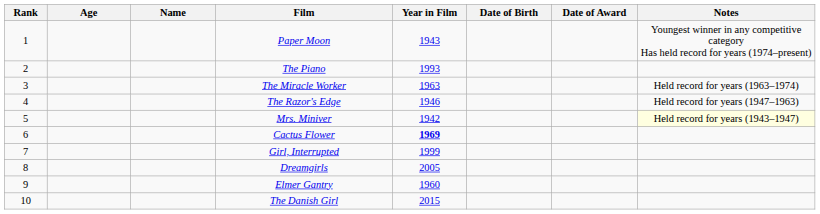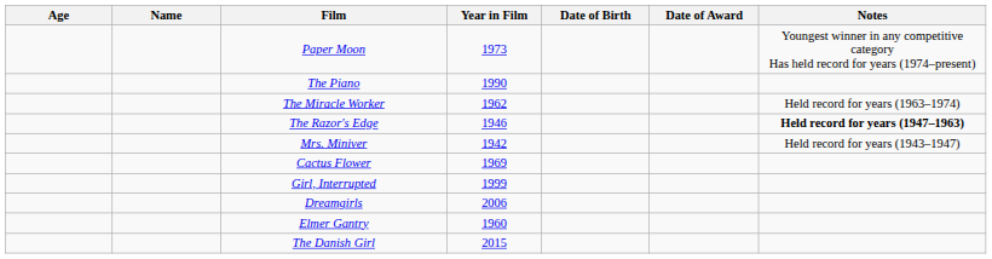 <table class="wikitable sortable" style="text-align: center">
 <tr>
-<th style="width:065px;">Rank</th>
 <th style="width:150px;">Age</th>
 <th style="width:150px;">Name</th>
 <th style="width:325px;">Film</th>
 <th style="width:130px;">Year in Film</th>
 <th style="width:150px;">Date of Birth</th>
 <th style="width:150px;">Date of Award</th>
 <th style="width:325px;">Notes</th>
 </tr>
 <tr>
-<td>1</td>
 <td></td>
 <td></td>
 <td><em><a href='#'>Paper Moon</a></em></td>
-<td><a href='#'>1943</a></td>
+<td><a href='#'>1973</a></td>
 <td></td>
 <td></td>
 <td>Youngest winner in any competitive category<br>Has held record for  years (1974–present)</td>
 </tr>
 <tr>
-<td>2</td>
 <td></td>
 <td></td>
 <td><em><a href='#'>The Piano</a></em></td>
-<td><a href='#'>1993</a></td>
+<td><a href='#'>1990</a></td>
 <td></td>
 <td></td>
 <td></td>
 </tr>
 <tr>
-<td>3</td>
 <td></td>
 <td></td>
 <td><em><a href='#'>The Miracle Worker</a></em></td>
-<td><a href='#'>1963</a></td>
+<td><a href='#'>1962</a></td>
 <td></td>
 <td></td>
 <td>Held record for  years (1963–1974)</td>
 </tr>
 <tr>
-<td>4</td>
 <td></td>
 <td></td>
 <td><em><a href='#'>The Razor's Edge</a></em></td>
 <td><a href='#'>1946</a></td>
 <td></td>
 <td></td>
-<td>Held record for  years (1947–1963)</td>
+<td><strong>Held record for  years (1947–1963)</strong></td>
 </tr>
 <tr>
-<td>5</td>
 <td></td>
 <td></td>
 <td><em><a href='#'>Mrs. Miniver</a></em></td>
 <td><a href='#'>1942</a></td>
 <td></td>
 <td></td>
-<td style="background: lightyellow;">Held record for  years (1943–1947)</td>
+<td>Held record for  years (1943–1947)</td>
 </tr>
 <tr>
-<td>6</td>
 <td></td>
 <td></td>
 <td><em><a href='#'>Cactus Flower</a></em></td>
-<td><strong><a href='#'>1969</a></strong></td>
+<td><a href='#'>1969</a></td>
 <td></td>
 <td></td>
 <td></td>
 </tr>
 <tr>
-<td>7</td>
 <td></td>
 <td></td>
 <td><em><a href='#'>Girl, Interrupted</a></em></td>
 <td><a href='#'>1999</a></td>
 <td></td>
 <td></td>
 <td></td>
 </tr>
 <tr>
-<td>8</td>
 <td></td>
 <td></td>
 <td><em><a href='#'>Dreamgirls</a></em></td>
-<td><a href='#'>2005</a></td>
+<td><a href='#'>2006</a></td>
 <td></td>
 <td></td>
 <td></td>
 </tr>
 <tr>
-<td>9</td>
 <td></td>
 <td></td>
 <td><em><a href='#'>Elmer Gantry</a></em></td>
 <td><a href='#'>1960</a></td>
 <td></td>
 <td></td>
 <td></td>
 </tr>
 <tr>
-<td>10</td>
 <td></td>
 <td></td>
 <td><em><a href='#'>The Danish Girl</a></em></td>
 <td><a href='#'>2015</a></td>
 <td></td>
 <td></td>
 <td></td>
 </tr>
 </table>
